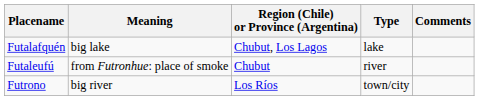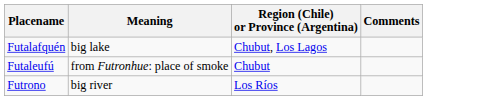 <table align=center class="wikitable">
 <tr>
 <th>Placename</th>
 <th>Meaning</th>
 <th>Region (Chile)<br>or Province (Argentina)</th>
-<th>Type</th>
 <th>Comments</th>
 </tr>
 <tr>
 <td><a href='#'>Futalafquén</a></td>
 <td>big lake</td>
 <td><a href='#'>Chubut</a>, <a href='#'>Los Lagos</a></td>
-<td>lake</td>
 <td></td>
 </tr>
 <tr>
 <td><a href='#'>Futaleufú</a></td>
 <td>from <em>Futronhue</em>: place of smoke</td>
 <td><a href='#'>Chubut</a></td>
-<td>river</td>
 <td></td>
 </tr>
 <tr>
 <td><a href='#'>Futrono</a></td>
 <td>big river</td>
 <td><a href='#'>Los Ríos</a></td>
-<td>town/city</td>
 <td></td>
 </tr>
 </table>
